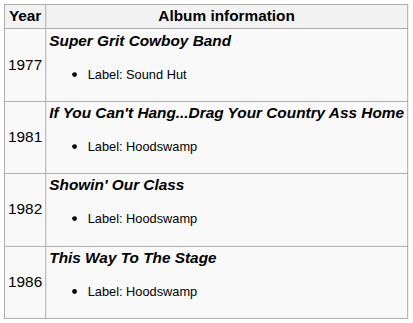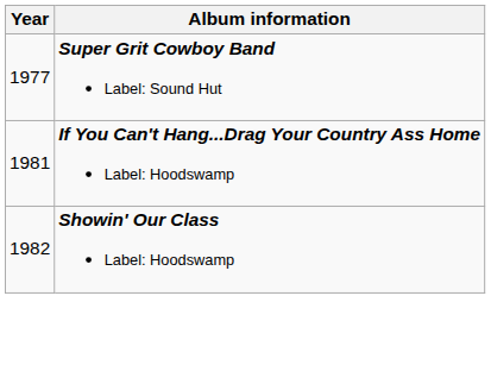 <table class="wikitable">
 <tr>
 <th>Year</th>
 <th>Album information</th>
 </tr>
 <tr>
 <td>1977</td>
 <td><strong><em>Super Grit Cowboy Band</em></strong><br><ul><li><small>Label: Sound Hut</small></li></ul></td>
 </tr>
 <tr>
 <td>1981</td>
 <td><strong><em>If You Can't Hang...Drag Your Country Ass Home</em></strong><br><ul><li><small>Label: Hoodswamp</small></li></ul></td>
 </tr>
 <tr>
 <td>1982</td>
 <td><strong><em>Showin' Our Class</em></strong><br><ul><li><small>Label: Hoodswamp</small></li></ul></td>
 </tr>
-<tr>
-<td>1986</td>
-<td><strong><em>This Way To The Stage</em></strong><br><ul><li><small>Label: Hoodswamp</small></li></ul></td>
-</tr>
 </table>
